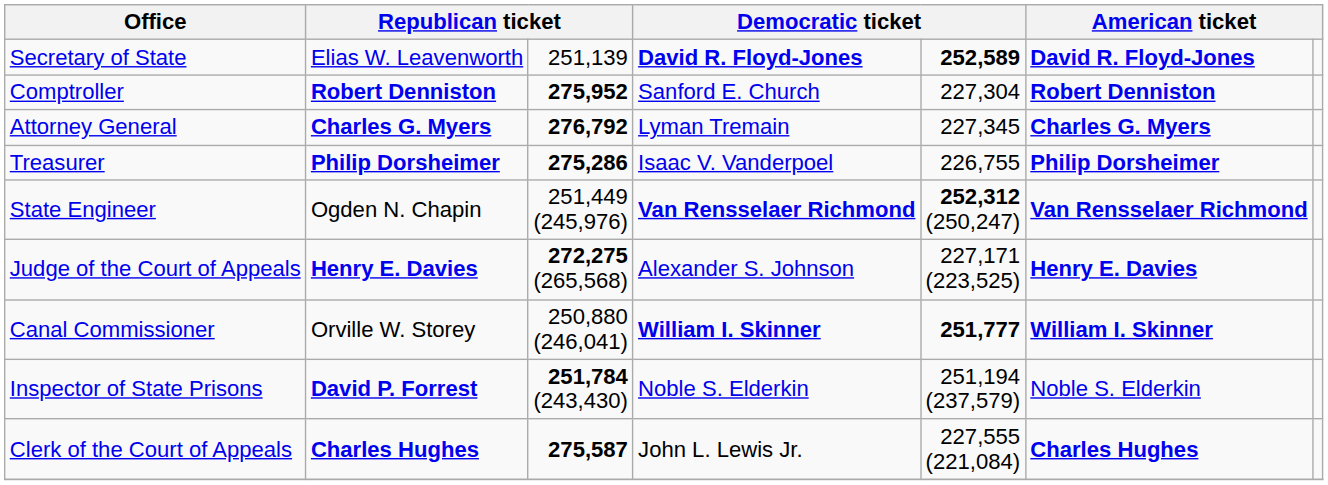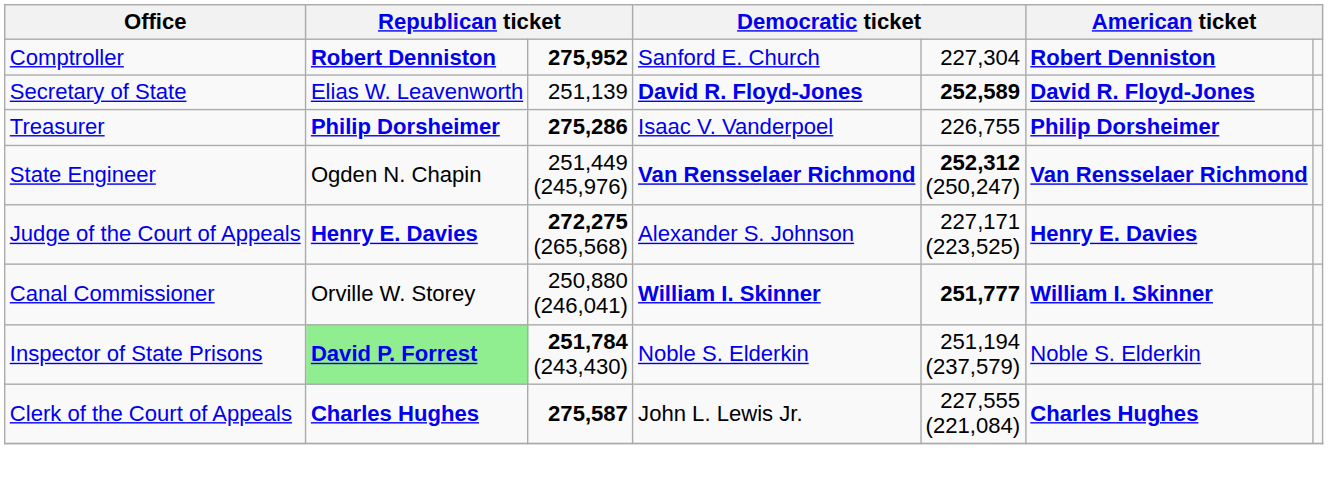 <table class=wikitable>
 <tr bgcolor=lightgrey>
 <th>Office</th>
 <th colspan="2" ><a href='#'>Republican</a> ticket</th>
 <th colspan="2" ><a href='#'>Democratic</a> ticket</th>
 <th colspan="2" ><a href='#'>American</a> ticket</th>
-</tr>
-<tr>
-<td><a href='#'>Secretary of State</a></td>
-<td><a href='#'>Elias W. Leavenworth</a></td>
-<td align="right">251,139</td>
-<td><strong><a href='#'>David R. Floyd-Jones</a></strong></td>
-<td align="right"><strong>252,589</strong></td>
-<td><strong><a href='#'>David R. Floyd-Jones</a></strong></td>
-<td align="right"></td>
 </tr>
 <tr>
 <td><a href='#'>Comptroller</a></td>
 <td><strong><a href='#'>Robert Denniston</a></strong></td>
 <td align="right"><strong>275,952</strong></td>
 <td><a href='#'>Sanford E. Church</a></td>
 <td align="right">227,304</td>
 <td><strong><a href='#'>Robert Denniston</a></strong></td>
 <td align="right"></td>
 </tr>
 <tr>
-<td><a href='#'>Attorney General</a></td>
-<td><strong><a href='#'>Charles G. Myers</a></strong></td>
-<td align="right"><strong>276,792</strong></td>
-<td><a href='#'>Lyman Tremain</a></td>
-<td align="right">227,345</td>
-<td><strong><a href='#'>Charles G. Myers</a></strong></td>
+<td><a href='#'>Secretary of State</a></td>
+<td><a href='#'>Elias W. Leavenworth</a></td>
+<td align="right">251,139</td>
+<td><strong><a href='#'>David R. Floyd-Jones</a></strong></td>
+<td align="right"><strong>252,589</strong></td>
+<td><strong><a href='#'>David R. Floyd-Jones</a></strong></td>
 <td align="right"></td>
 </tr>
 <tr>
 <td><a href='#'>Treasurer</a></td>
 <td><strong><a href='#'>Philip Dorsheimer</a></strong></td>
 <td align="right"><strong>275,286</strong></td>
 <td><a href='#'>Isaac V. Vanderpoel</a></td>
 <td align="right">226,755</td>
 <td><strong><a href='#'>Philip Dorsheimer</a></strong></td>
 <td align="right"></td>
 </tr>
 <tr>
 <td><a href='#'>State Engineer</a></td>
 <td>Ogden N. Chapin</td>
 <td align="right">251,449 <br>(245,976)</td>
 <td><strong><a href='#'>Van Rensselaer Richmond</a></strong></td>
 <td align="right"><strong>252,312</strong> <br>(250,247)</td>
 <td><strong><a href='#'>Van Rensselaer Richmond</a></strong></td>
 <td align="right"></td>
 </tr>
 <tr>
 <td><a href='#'>Judge of the Court of Appeals</a></td>
 <td><strong><a href='#'>Henry E. Davies</a></strong></td>
 <td align="right"><strong>272,275</strong> <br>(265,568)</td>
 <td><a href='#'>Alexander S. Johnson</a></td>
 <td align="right">227,171 <br>(223,525)</td>
 <td><strong><a href='#'>Henry E. Davies</a></strong></td>
 <td align="right"></td>
 </tr>
 <tr>
 <td><a href='#'>Canal Commissioner</a></td>
 <td>Orville W. Storey</td>
 <td align="right">250,880 <br>(246,041)</td>
 <td><strong><a href='#'>William I. Skinner</a></strong></td>
 <td align="right"><strong>251,777</strong></td>
 <td><strong><a href='#'>William I. Skinner</a></strong></td>
 <td align="right"></td>
 </tr>
 <tr>
 <td><a href='#'>Inspector of State Prisons</a></td>
-<td><strong><a href='#'>David P. Forrest</a></strong></td>
+<td style="background: lightgreen;"><strong><a href='#'>David P. Forrest</a></strong></td>
 <td align="right"><strong>251,784</strong> <br>(243,430)</td>
 <td><a href='#'>Noble S. Elderkin</a></td>
 <td align="right">251,194 <br>(237,579)</td>
 <td><a href='#'>Noble S. Elderkin</a></td>
 <td align="right"></td>
 </tr>
 <tr>
 <td><a href='#'>Clerk of the Court of Appeals</a></td>
 <td><strong><a href='#'>Charles Hughes</a></strong></td>
 <td align="right"><strong>275,587</strong></td>
 <td>John L. Lewis Jr.</td>
 <td align="right">227,555 <br>(221,084)</td>
 <td><strong><a href='#'>Charles Hughes</a></strong></td>
 <td align="right"></td>
 </tr>
 <tr>
 </tr>
 </table>
